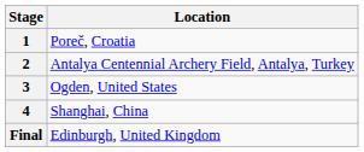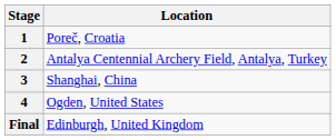 <table class="wikitable">
 <tr>
 <th>Stage</th>
 <th>Location</th>
 </tr>
 <tr>
 <th>1</th>
 <td> <a href='#'>Poreč</a>, <a href='#'>Croatia</a></td>
 </tr>
 <tr>
 <th>2</th>
 <td> <a href='#'>Antalya Centennial Archery Field</a>, <a href='#'>Antalya</a>, <a href='#'>Turkey</a></td>
 </tr>
 <tr>
 <th>3</th>
-<td> <a href='#'>Ogden</a>, <a href='#'>United States</a></td>
+<td> <a href='#'>Shanghai</a>, <a href='#'>China</a></td>
 </tr>
 <tr>
 <th>4</th>
-<td> <a href='#'>Shanghai</a>, <a href='#'>China</a></td>
+<td> <a href='#'>Ogden</a>, <a href='#'>United States</a></td>
 </tr>
 <tr>
 <th>Final</th>
 <td> <a href='#'>Edinburgh</a>, <a href='#'>United Kingdom</a></td>
 </tr>
 </table>
